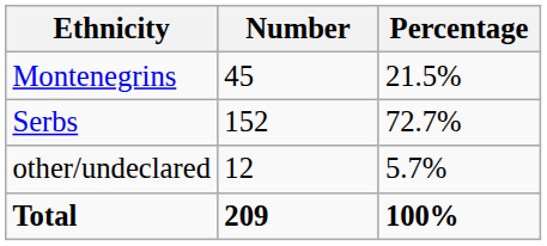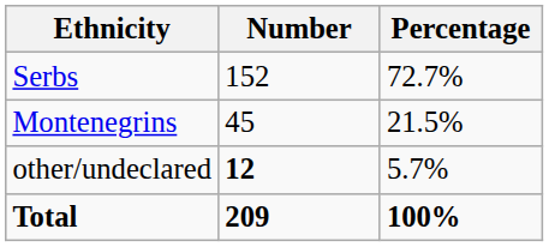 <table class="wikitable">
 <tr>
 <th width="100px">Ethnicity</th>
 <th width="80px">Number</th>
 <th width="80px">Percentage</th>
 </tr>
 <tr>
+<td><a href='#'>Serbs</a></td>
+<td>152</td>
+<td>72.7%</td>
+</tr>
+<tr>
 <td><a href='#'>Montenegrins</a></td>
 <td>45</td>
 <td>21.5%</td>
 </tr>
 <tr>
-<td><a href='#'>Serbs</a></td>
-<td>152</td>
-<td>72.7%</td>
-</tr>
-<tr>
 <td>other/undeclared</td>
-<td>12</td>
+<td><strong>12</strong></td>
 <td>5.7%</td>
 </tr>
 <tr>
 <td><strong>Total</strong></td>
 <td><strong>209</strong></td>
 <td><strong>100%</strong></td>
 </tr>
 </table>
